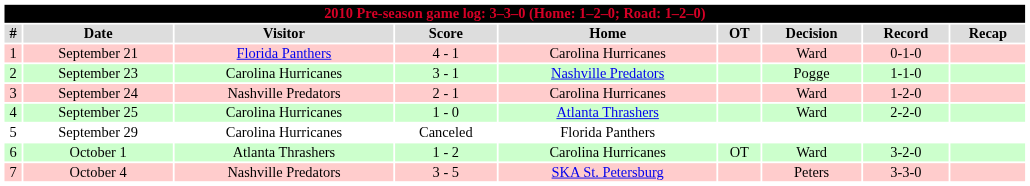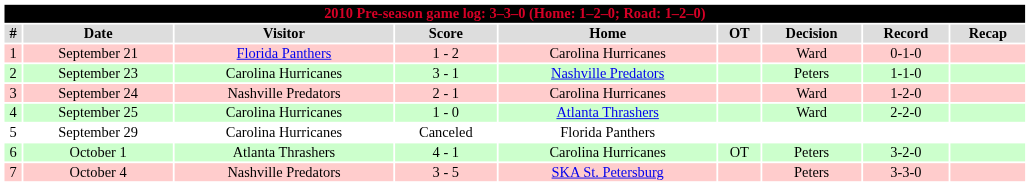 <table class="toccolours collapsible collapsed" width=90% style="clear:both; margin:1.5em auto; text-align:center">
 <tr>
 <th colspan=11 style="background:black;color:#d40026;">2010 Pre-season game log: 3–3–0 (Home: 1–2–0; Road: 1–2–0)</th>
 </tr>
 <tr align="center" bgcolor="#dddddd">
 <td><strong>#</strong></td>
 <td><strong>Date</strong></td>
 <td><strong>Visitor</strong></td>
 <td><strong>Score</strong></td>
 <td><strong>Home</strong></td>
 <td><strong>OT</strong></td>
 <td><strong>Decision</strong></td>
 <td><strong>Record</strong></td>
 <td><strong>Recap</strong></td>
 </tr>
 <tr align="center" bgcolor="ffcccc">
 <td>1</td>
 <td>September 21</td>
 <td><a href='#'>Florida Panthers</a></td>
-<td>4 - 1</td>
+<td>1 - 2</td>
 <td>Carolina Hurricanes</td>
 <td></td>
 <td>Ward</td>
 <td>0-1-0</td>
 <td></td>
 </tr>
 <tr align="center" bgcolor="ccffcc">
 <td>2</td>
 <td>September 23</td>
 <td>Carolina Hurricanes</td>
 <td>3 - 1</td>
 <td><a href='#'>Nashville Predators</a></td>
 <td></td>
-<td>Pogge</td>
+<td>Peters</td>
 <td>1-1-0</td>
 <td></td>
 </tr>
 <tr align="center" bgcolor="ffcccc">
 <td>3</td>
 <td>September 24</td>
 <td>Nashville Predators</td>
 <td>2 - 1</td>
 <td>Carolina Hurricanes</td>
 <td></td>
 <td>Ward</td>
 <td>1-2-0</td>
 <td></td>
 </tr>
 <tr align="center" bgcolor="ccffcc">
 <td>4</td>
 <td>September 25</td>
 <td>Carolina Hurricanes</td>
 <td>1 - 0</td>
 <td><a href='#'>Atlanta Thrashers</a></td>
 <td></td>
 <td>Ward</td>
 <td>2-2-0</td>
 <td></td>
 </tr>
 <tr align="center" bgcolor="">
 <td>5</td>
 <td>September 29</td>
 <td>Carolina Hurricanes</td>
 <td>Canceled</td>
 <td>Florida Panthers</td>
 <td></td>
 <td></td>
 <td></td>
 <td></td>
 </tr>
 <tr align="center" bgcolor="ccffcc">
 <td>6</td>
 <td>October 1</td>
 <td>Atlanta Thrashers</td>
-<td>1 - 2</td>
+<td>4 - 1</td>
 <td>Carolina Hurricanes</td>
 <td>OT</td>
-<td>Ward</td>
+<td>Peters</td>
 <td>3-2-0</td>
 <td></td>
 </tr>
 <tr align="center" bgcolor="ffcccc">
 <td>7</td>
 <td>October 4</td>
 <td>Nashville Predators</td>
 <td>3 - 5</td>
 <td><a href='#'>SKA St. Petersburg</a></td>
 <td></td>
 <td>Peters</td>
 <td>3-3-0</td>
 <td></td>
 </tr>
 </table>
